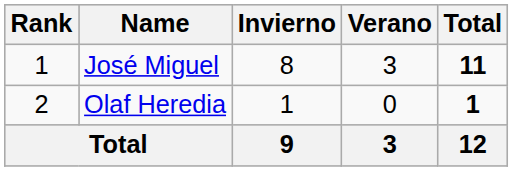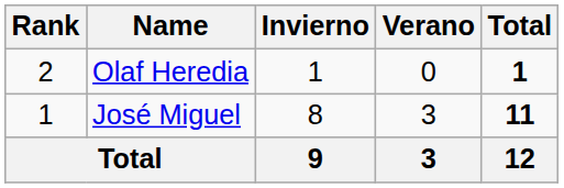 <table class="wikitable" style="text-align: center;">
 <tr>
 <th>Rank</th>
 <th>Name</th>
 <th>Invierno</th>
 <th>Verano</th>
 <th>Total</th>
 </tr>
 <tr>
+<td>2</td>
+<td align=left> <a href='#'>Olaf Heredia</a></td>
+<td>1</td>
+<td>0</td>
+<td><strong>1</strong></td>
+</tr>
+<tr>
 <td>1</td>
 <td align=left> <a href='#'>José Miguel</a></td>
 <td>8</td>
 <td>3</td>
 <td><strong>11</strong></td>
-</tr>
-<tr>
-<td>2</td>
-<td align=left> <a href='#'>Olaf Heredia</a></td>
-<td>1</td>
-<td>0</td>
-<td><strong>1</strong></td>
 </tr>
 <tr>
 <th colspan=2>Total</th>
 <th>9</th>
 <th>3</th>
 <th>12</th>
 </tr>
 </table>
